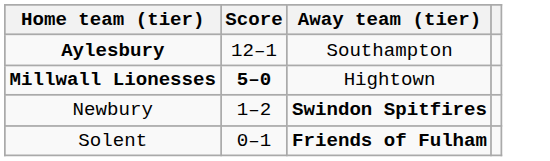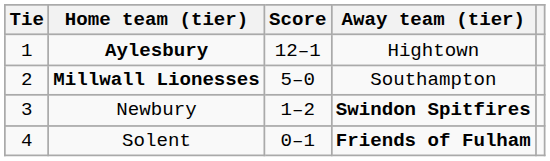 <table class="wikitable" style="text-align:center; font-size:85%">
 <tr>
+<th>Tie</th>
 <th>Home team (tier)</th>
 <th>Score</th>
 <th>Away team (tier)</th>
 <th></th>
 </tr>
 <tr>
+<td align="center">1</td>
 <td><strong>Aylesbury</strong></td>
 <td align="center">12–1</td>
+<td>Hightown</td>
+<td></td>
+</tr>
+<tr>
+<td align="center">2</td>
+<td><strong>Millwall Lionesses</strong></td>
+<td align="center">5–0</td>
 <td>Southampton</td>
 <td></td>
 </tr>
 <tr>
-<td><strong>Millwall Lionesses</strong></td>
-<td align="center"><strong>5–0</strong></td>
-<td>Hightown</td>
-<td></td>
-</tr>
-<tr>
+<td align="center">3</td>
 <td>Newbury</td>
 <td align="center">1–2</td>
 <td><strong>Swindon Spitfires</strong></td>
 <td></td>
 </tr>
 <tr>
+<td align="center">4</td>
 <td>Solent</td>
 <td align="center">0–1</td>
 <td><strong>Friends of Fulham</strong></td>
 <td></td>
 </tr>
 </table>
